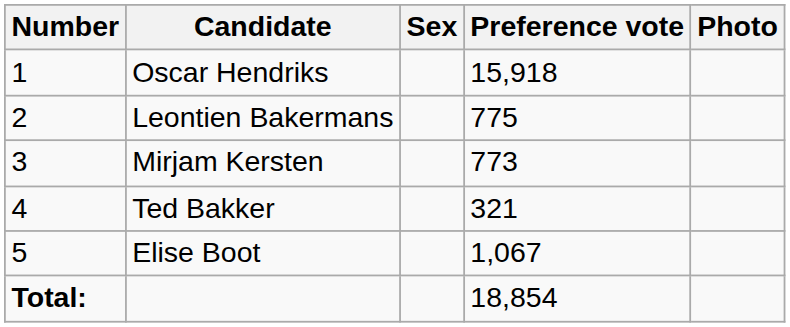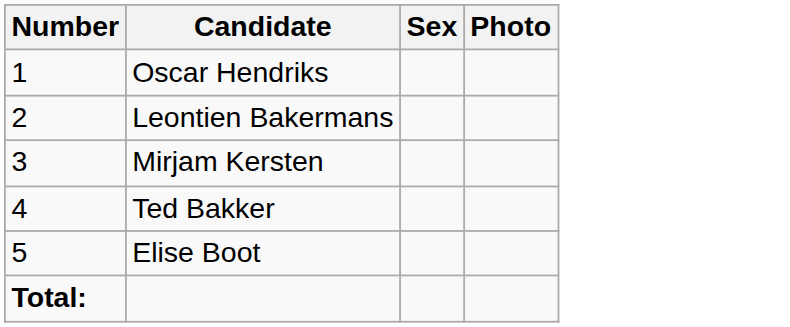 <table class="wikitable vatop">
 <tr>
 <th>Number</th>
 <th>Candidate</th>
 <th>Sex</th>
-<th>Preference vote</th>
 <th>Photo</th>
 </tr>
 <tr>
 <td>1</td>
 <td>Oscar Hendriks</td>
 <td></td>
-<td>15,918</td>
 <td></td>
 </tr>
 <tr>
 <td>2</td>
 <td>Leontien Bakermans</td>
 <td></td>
-<td>775</td>
 <td></td>
 </tr>
 <tr>
 <td>3</td>
 <td>Mirjam Kersten</td>
 <td></td>
-<td>773</td>
 <td></td>
 </tr>
 <tr>
 <td>4</td>
 <td>Ted Bakker</td>
 <td></td>
-<td>321</td>
 <td></td>
 </tr>
 <tr>
 <td>5</td>
 <td>Elise Boot</td>
 <td></td>
-<td>1,067</td>
 <td></td>
 </tr>
 <tr>
 <td><strong>Total:</strong></td>
 <td></td>
 <td></td>
-<td>18,854</td>
 <td></td>
 </tr>
 </table>
